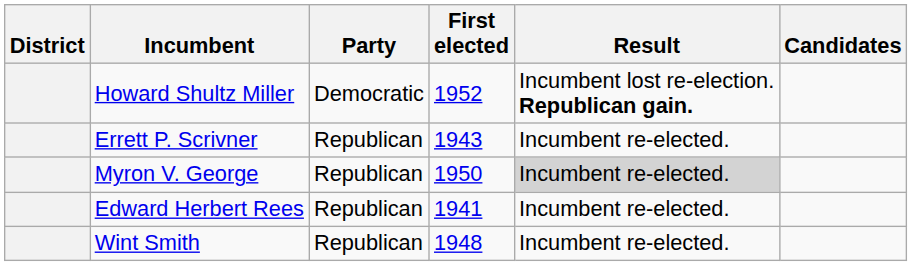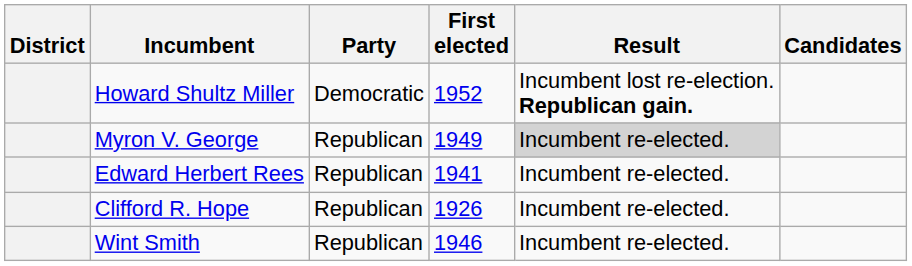 <table class=wikitable>
 <tr valign=bottom>
 <th>District</th>
 <th>Incumbent</th>
 <th>Party</th>
 <th>First<br>elected</th>
 <th>Result</th>
 <th>Candidates</th>
 </tr>
 <tr>
 <th></th>
 <td><a href='#'>Howard Shultz Miller</a></td>
 <td>Democratic</td>
 <td><a href='#'>1952</a></td>
 <td>Incumbent lost re-election.<br><strong>Republican gain.</strong></td>
 <td nowrap></td>
 </tr>
 <tr>
 <th></th>
-<td><a href='#'>Errett P. Scrivner</a></td>
-<td>Republican</td>
-<td><a href='#'>1943</a></td>
-<td>Incumbent re-elected.</td>
-<td nowrap></td>
-</tr>
-<tr>
-<th></th>
 <td><a href='#'>Myron V. George</a></td>
 <td>Republican</td>
-<td><a href='#'>1950</a></td>
+<td><a href='#'>1949</a></td>
 <td style="background: lightgrey;">Incumbent re-elected.</td>
 <td nowrap></td>
 </tr>
 <tr>
 <th></th>
 <td><a href='#'>Edward Herbert Rees</a></td>
 <td>Republican</td>
 <td><a href='#'>1941</a></td>
 <td>Incumbent re-elected.</td>
 <td nowrap></td>
 </tr>
 <tr>
 <th></th>
+<td><a href='#'>Clifford R. Hope</a></td>
+<td>Republican</td>
+<td><a href='#'>1926</a></td>
+<td>Incumbent re-elected.</td>
+<td nowrap></td>
+</tr>
+<tr>
+<th></th>
 <td><a href='#'>Wint Smith</a></td>
 <td>Republican</td>
-<td><a href='#'>1948</a></td>
+<td><a href='#'>1946</a></td>
 <td>Incumbent re-elected.</td>
 <td nowrap></td>
 </tr>
 </table>
